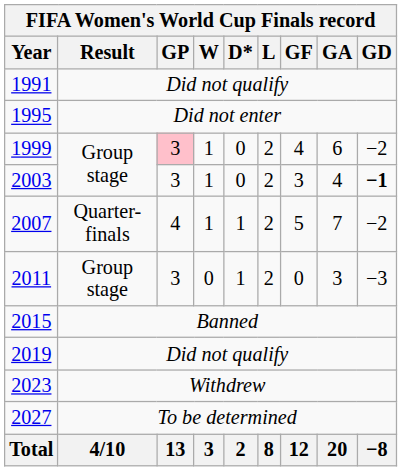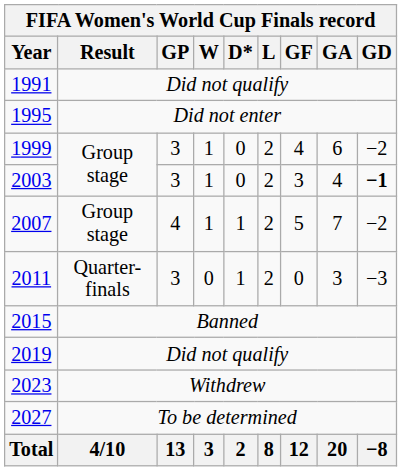 <table class="wikitable" style="text-align: center; width:50%;">
 <tr>
 <th colspan=11>FIFA Women's World Cup Finals record</th>
 </tr>
 <tr>
 <th>Year</th>
 <th>Result</th>
 <th>GP</th>
 <th>W</th>
 <th>D*</th>
 <th>L</th>
 <th>GF</th>
 <th>GA</th>
 <th>GD</th>
 </tr>
 <tr>
 <td> <a href='#'>1991</a></td>
 <td colspan=8><em>Did not qualify</em></td>
 </tr>
 <tr>
 <td> <a href='#'>1995</a></td>
 <td colspan=8><em>Did not enter</em></td>
 </tr>
 <tr>
 <td> <a href='#'>1999</a></td>
 <td rowspan=2>Group stage</td>
-<td style="background: pink;">3</td>
+<td>3</td>
 <td>1</td>
 <td>0</td>
 <td>2</td>
 <td>4</td>
 <td>6</td>
 <td>−2</td>
 </tr>
 <tr>
 <td> <a href='#'>2003</a></td>
 <td>3</td>
 <td>1</td>
 <td>0</td>
 <td>2</td>
 <td>3</td>
 <td>4</td>
 <td><strong>−1</strong></td>
 </tr>
 <tr>
 <td> <a href='#'>2007</a></td>
-<td>Quarter-finals</td>
+<td>Group stage</td>
 <td>4</td>
 <td>1</td>
 <td>1</td>
 <td>2</td>
 <td>5</td>
 <td>7</td>
 <td>−2</td>
 </tr>
 <tr>
 <td> <a href='#'>2011</a></td>
-<td>Group stage</td>
+<td>Quarter-finals</td>
 <td>3</td>
 <td>0</td>
 <td>1</td>
 <td>2</td>
 <td>0</td>
 <td>3</td>
 <td>−3</td>
 </tr>
 <tr>
 <td> <a href='#'>2015</a></td>
 <td colspan=8><em>Banned</em></td>
 </tr>
 <tr>
 <td> <a href='#'>2019</a></td>
 <td colspan=8><em>Did not qualify</em></td>
 </tr>
 <tr>
 <td>  <a href='#'>2023</a></td>
 <td colspan=8><em>Withdrew</em></td>
 </tr>
 <tr>
 <td> <a href='#'>2027</a></td>
 <td colspan=8><em>To be determined</em></td>
 </tr>
 <tr>
 <th><strong>Total</strong></th>
 <th>4/10</th>
 <th>13</th>
 <th>3</th>
 <th>2</th>
 <th>8</th>
 <th>12</th>
 <th>20</th>
 <th>−8</th>
 </tr>
 </table>
